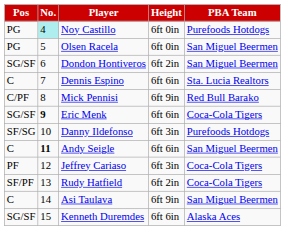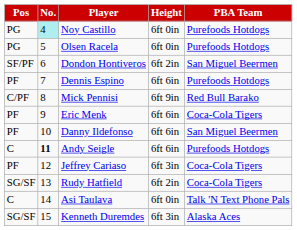 <table class="wikitable sortable">
 <tr>
 <th style="background:#CC0000; color:#ffffff">Pos</th>
 <th style="background:#CC0000; color:#ffffff">No.</th>
 <th style="background:#CC0000; color:#ffffff">Player</th>
 <th style="background:#CC0000; color:#ffffff">Height</th>
 <th style="background:#CC0000; color:#ffffff">PBA Team</th>
 </tr>
 <tr>
 <td>PG</td>
 <td style="background: paleturquoise;">4</td>
 <td><a href='#'>Noy Castillo</a></td>
 <td>6ft 0in</td>
 <td><a href='#'>Purefoods Hotdogs</a></td>
 </tr>
 <tr>
 <td>PG</td>
 <td>5</td>
 <td><a href='#'>Olsen Racela</a></td>
 <td>6ft 0in</td>
-<td><a href='#'>San Miguel Beermen</a></td>
+<td><a href='#'>Purefoods Hotdogs</a></td>
 </tr>
 <tr>
-<td>SG/SF</td>
+<td>SF/PF</td>
 <td>6</td>
 <td><a href='#'>Dondon Hontiveros</a></td>
 <td>6ft 2in</td>
 <td><a href='#'>San Miguel Beermen</a></td>
 </tr>
 <tr>
-<td>C</td>
+<td>PF</td>
 <td>7</td>
 <td><a href='#'>Dennis Espino</a></td>
 <td>6ft 6in</td>
-<td><a href='#'>Sta. Lucia Realtors</a></td>
+<td><a href='#'>Purefoods Hotdogs</a></td>
 </tr>
 <tr>
 <td>C/PF</td>
 <td>8</td>
 <td><a href='#'>Mick Pennisi</a></td>
 <td>6ft 9in</td>
 <td><a href='#'>Red Bull Barako</a></td>
 </tr>
 <tr>
-<td>SG/SF</td>
-<td><strong>9</strong></td>
+<td>PF</td>
+<td>9</td>
 <td><a href='#'>Eric Menk</a></td>
 <td>6ft 6in</td>
 <td><a href='#'>Coca-Cola Tigers</a></td>
 </tr>
 <tr>
-<td>SF/SG</td>
+<td>PF</td>
 <td>10</td>
 <td><a href='#'>Danny Ildefonso</a></td>
-<td>6ft 3in</td>
-<td><a href='#'>Purefoods Hotdogs</a></td>
+<td>6ft 6in</td>
+<td><a href='#'>San Miguel Beermen</a></td>
 </tr>
 <tr>
 <td>C</td>
 <td><strong>11</strong></td>
 <td><a href='#'>Andy Seigle</a></td>
 <td>6ft 6in</td>
-<td><a href='#'>San Miguel Beermen</a></td>
+<td><a href='#'>Purefoods Hotdogs</a></td>
 </tr>
 <tr>
 <td>PF</td>
 <td>12</td>
 <td><a href='#'>Jeffrey Cariaso</a></td>
 <td>6ft 3in</td>
 <td><a href='#'>Coca-Cola Tigers</a></td>
 </tr>
 <tr>
-<td>SF/PF</td>
+<td>SG/SF</td>
 <td>13</td>
 <td><a href='#'>Rudy Hatfield</a></td>
 <td>6ft 2in</td>
 <td><a href='#'>Coca-Cola Tigers</a></td>
 </tr>
 <tr>
 <td>C</td>
 <td>14</td>
 <td><a href='#'>Asi Taulava</a></td>
-<td>6ft 9in</td>
-<td><a href='#'>San Miguel Beermen</a></td>
+<td>6ft 0in</td>
+<td><a href='#'>Talk 'N Text Phone Pals</a></td>
 </tr>
 <tr>
 <td>SG/SF</td>
 <td>15</td>
 <td><a href='#'>Kenneth Duremdes</a></td>
-<td>6ft 6in</td>
+<td>6ft 3in</td>
 <td><a href='#'>Alaska Aces</a></td>
 </tr>
 </table>
